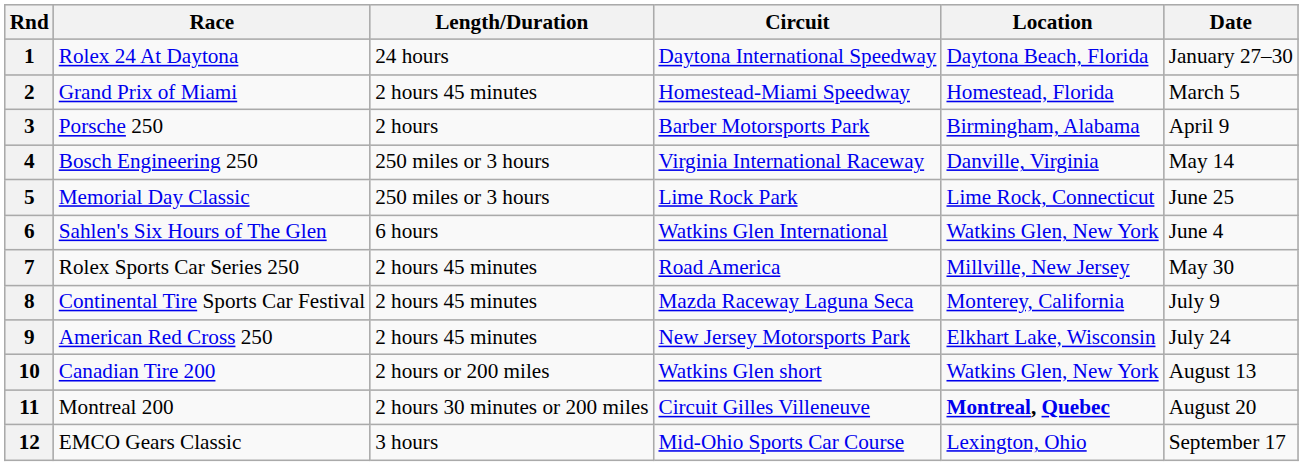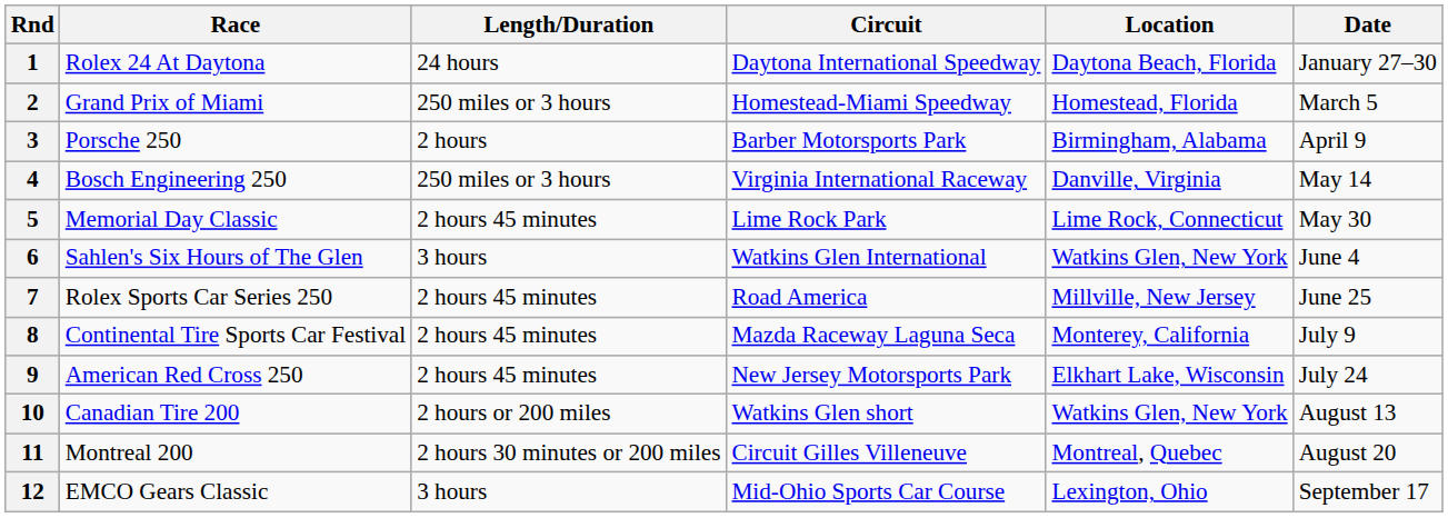 <table class="wikitable" style="font-size: 85%;">
 <tr>
 <th>Rnd</th>
 <th>Race</th>
 <th>Length/Duration</th>
 <th>Circuit</th>
 <th>Location</th>
 <th>Date</th>
 </tr>
 <tr>
 <th>1</th>
 <td><a href='#'>Rolex 24 At Daytona</a></td>
 <td>24 hours</td>
 <td><a href='#'>Daytona International Speedway</a></td>
 <td><a href='#'>Daytona Beach, Florida</a></td>
 <td>January 27–30</td>
 </tr>
 <tr>
 <th>2</th>
 <td><a href='#'>Grand Prix of Miami</a></td>
-<td>2 hours 45 minutes</td>
+<td>250 miles or 3 hours</td>
 <td><a href='#'>Homestead-Miami Speedway</a></td>
 <td><a href='#'>Homestead, Florida</a></td>
 <td>March 5</td>
 </tr>
 <tr>
 <th>3</th>
 <td><a href='#'>Porsche</a> 250</td>
 <td>2 hours</td>
 <td><a href='#'>Barber Motorsports Park</a></td>
 <td><a href='#'>Birmingham, Alabama</a></td>
 <td>April 9</td>
 </tr>
 <tr>
 <th>4</th>
 <td><a href='#'>Bosch Engineering</a> 250</td>
 <td>250 miles or 3 hours</td>
 <td><a href='#'>Virginia International Raceway</a></td>
 <td><a href='#'>Danville, Virginia</a></td>
 <td>May 14</td>
 </tr>
 <tr>
 <th>5</th>
 <td><a href='#'>Memorial Day Classic</a></td>
-<td>250 miles or 3 hours</td>
+<td>2 hours 45 minutes</td>
 <td><a href='#'>Lime Rock Park</a></td>
 <td><a href='#'>Lime Rock, Connecticut</a></td>
-<td>June 25</td>
+<td>May 30</td>
 </tr>
 <tr>
 <th>6</th>
 <td><a href='#'>Sahlen's Six Hours of The Glen</a></td>
-<td>6 hours</td>
+<td>3 hours</td>
 <td><a href='#'>Watkins Glen International</a></td>
 <td><a href='#'>Watkins Glen, New York</a></td>
 <td>June 4</td>
 </tr>
 <tr>
 <th>7</th>
 <td>Rolex Sports Car Series 250</td>
 <td>2 hours 45 minutes</td>
 <td><a href='#'>Road America</a></td>
 <td><a href='#'>Millville, New Jersey</a></td>
-<td>May 30</td>
+<td>June 25</td>
 </tr>
 <tr>
 <th>8</th>
 <td><a href='#'>Continental Tire</a> Sports Car Festival</td>
 <td>2 hours 45 minutes</td>
 <td><a href='#'>Mazda Raceway Laguna Seca</a></td>
 <td><a href='#'>Monterey, California</a></td>
 <td>July 9</td>
 </tr>
 <tr>
 <th>9</th>
 <td><a href='#'>American Red Cross</a> 250</td>
 <td>2 hours 45 minutes</td>
 <td><a href='#'>New Jersey Motorsports Park</a></td>
 <td><a href='#'>Elkhart Lake, Wisconsin</a></td>
 <td>July 24</td>
 </tr>
 <tr>
 <th>10</th>
 <td><a href='#'>Canadian Tire 200</a></td>
 <td>2 hours or 200 miles</td>
 <td><a href='#'>Watkins Glen short</a></td>
 <td><a href='#'>Watkins Glen, New York</a></td>
 <td>August 13</td>
 </tr>
 <tr>
 <th>11</th>
 <td>Montreal 200</td>
 <td>2 hours 30 minutes or 200 miles</td>
 <td><a href='#'>Circuit Gilles Villeneuve</a></td>
-<td><strong><a href='#'>Montreal</a>, <a href='#'>Quebec</a></strong></td>
+<td><a href='#'>Montreal</a>, <a href='#'>Quebec</a></td>
 <td>August 20</td>
 </tr>
 <tr>
 <th>12</th>
 <td>EMCO Gears Classic</td>
 <td>3 hours</td>
 <td><a href='#'>Mid-Ohio Sports Car Course</a></td>
 <td><a href='#'>Lexington, Ohio</a></td>
 <td>September 17</td>
 </tr>
 </table>
